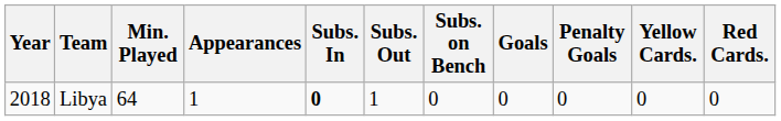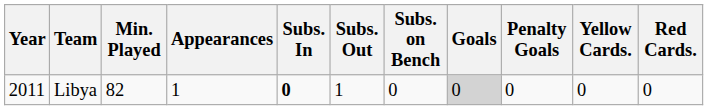 <table class="wikitable">
 <tr>
 <th>Year</th>
 <th>Team</th>
 <th>Min. Played</th>
 <th>Appearances</th>
 <th>Subs. In</th>
 <th>Subs. Out</th>
 <th>Subs. on Bench</th>
 <th>Goals</th>
 <th>Penalty Goals</th>
 <th>Yellow Cards.</th>
 <th>Red Cards.</th>
 </tr>
 <tr>
-<td>2018</td>
+<td>2011</td>
 <td>Libya</td>
-<td>64</td>
+<td>82</td>
 <td>1</td>
 <td><strong>0</strong></td>
 <td>1</td>
 <td>0</td>
-<td>0</td>
+<td style="background: lightgrey;">0</td>
 <td>0</td>
 <td>0</td>
 <td>0</td>
 </tr>
 </table>
